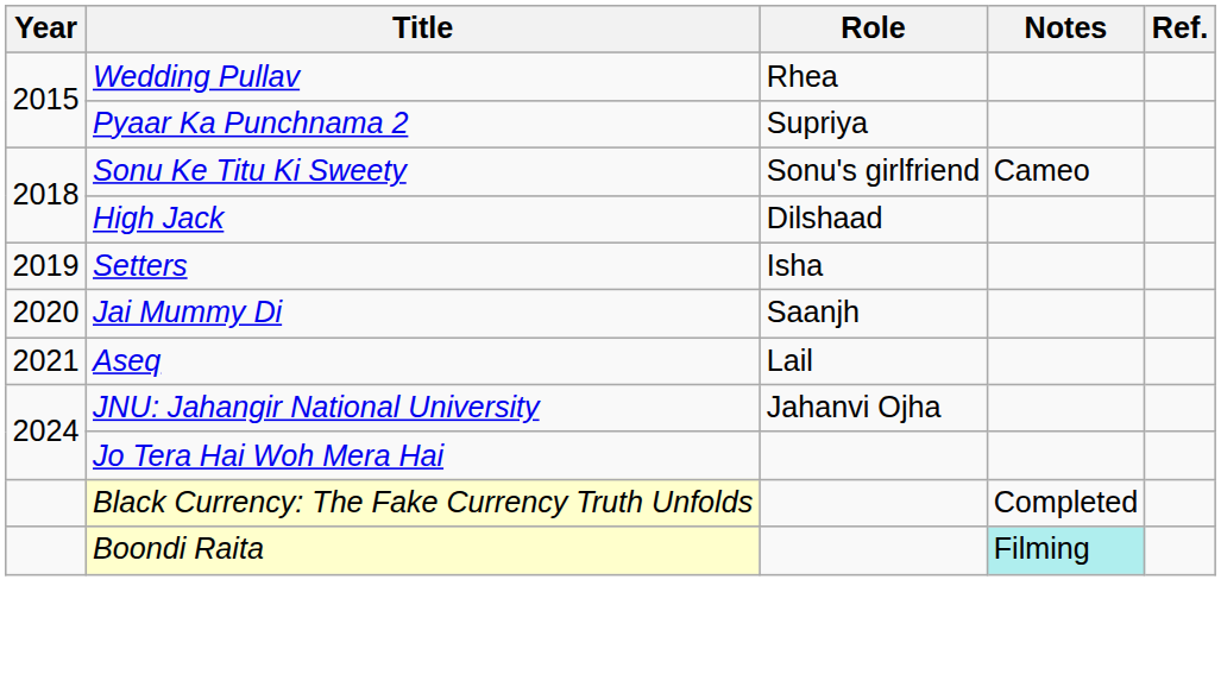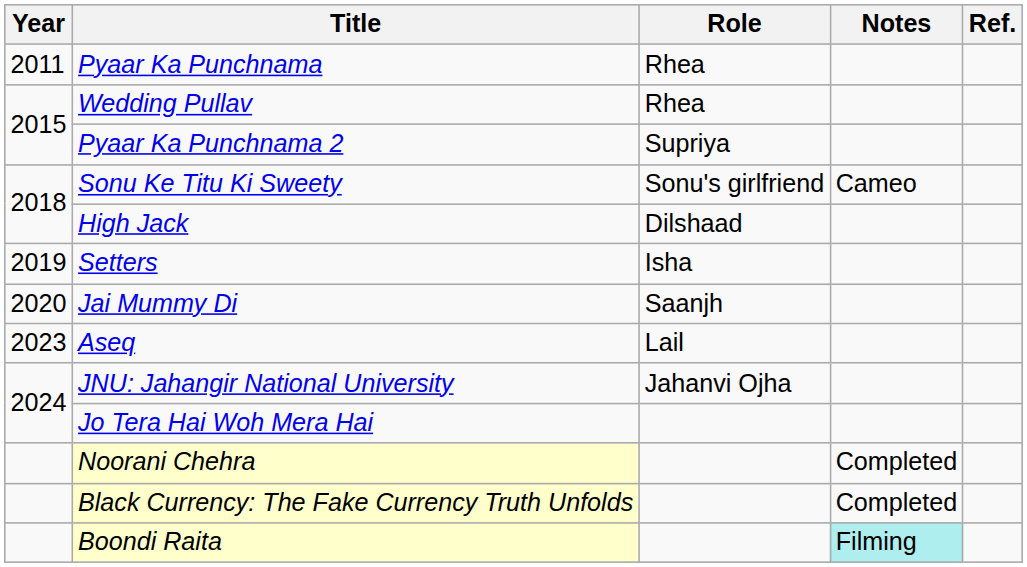 <table class="wikitable sortable plainrowheaders">
 <tr>
 <th scope="col">Year</th>
 <th scope="col">Title</th>
 <th scope="col">Role</th>
 <th scope="col">Notes</th>
 <th>Ref.</th>
+</tr>
+<tr>
+<td>2011</td>
+<td scope="row"><em><a href='#'>Pyaar Ka Punchnama</a></em></td>
+<td>Rhea</td>
+<td></td>
+<td></td>
 </tr>
 <tr>
 <td rowspan="2">2015</td>
 <td scope="row"><em><a href='#'>Wedding Pullav</a></em></td>
 <td>Rhea</td>
 <td></td>
 <td></td>
 </tr>
 <tr>
 <td scope="row"><em><a href='#'>Pyaar Ka Punchnama 2</a></em></td>
 <td>Supriya</td>
 <td></td>
 <td></td>
 </tr>
 <tr>
 <td rowspan="2">2018</td>
 <td scope="row"><em><a href='#'>Sonu Ke Titu Ki Sweety</a> </em></td>
 <td>Sonu's girlfriend</td>
 <td>Cameo</td>
 <td></td>
 </tr>
 <tr>
 <td scope="row"><em><a href='#'>High Jack</a></em></td>
 <td>Dilshaad</td>
 <td></td>
 <td></td>
 </tr>
 <tr>
 <td rowspan="1">2019</td>
 <td scope="row"><em><a href='#'>Setters</a></em></td>
 <td>Isha</td>
 <td></td>
 <td></td>
 </tr>
 <tr>
 <td>2020</td>
 <td scope="row"><em><a href='#'>Jai Mummy Di</a></em></td>
 <td>Saanjh</td>
 <td></td>
 <td></td>
 </tr>
 <tr>
-<td>2021</td>
+<td>2023</td>
 <td><em><a href='#'>Aseq</a></em></td>
 <td>Lail</td>
 <td></td>
 <td></td>
 </tr>
 <tr>
 <td rowspan="2">2024</td>
 <td><em><a href='#'>JNU: Jahangir National University</a></em></td>
 <td>Jahanvi Ojha</td>
 <td></td>
 <td></td>
 </tr>
 <tr>
 <td><em><a href='#'>Jo Tera Hai Woh Mera Hai</a></em></td>
 <td></td>
 <td></td>
 <td></td>
 </tr>
 <tr>
 <td></td>
+<td style="background:#FFFFCC;"><em>Noorani Chehra</em>  </td>
+<td></td>
+<td>Completed</td>
+<td></td>
+</tr>
+<tr>
+<td></td>
 <td style="background:#FFFFCC;"><em>Black Currency: The Fake Currency Truth Unfolds</em> </td>
 <td></td>
 <td>Completed</td>
 <td></td>
 </tr>
 <tr>
 <td></td>
 <td style="background:#FFFFCC;"><em>Boondi Raita</em> </td>
 <td></td>
 <td style="background: paleturquoise;">Filming</td>
 <td></td>
 </tr>
 </table>
